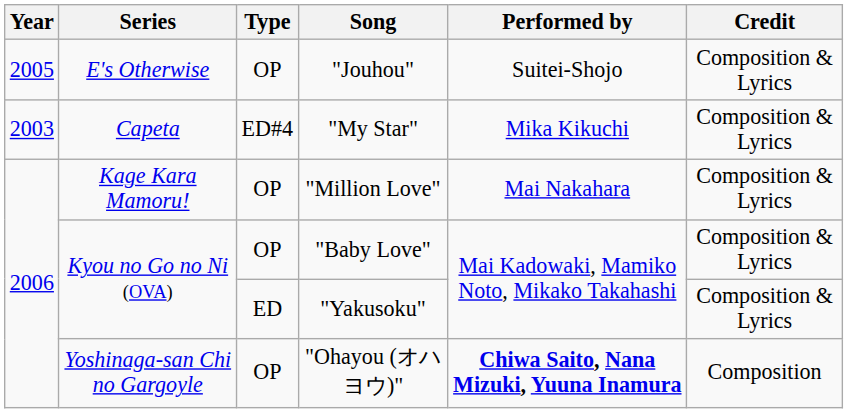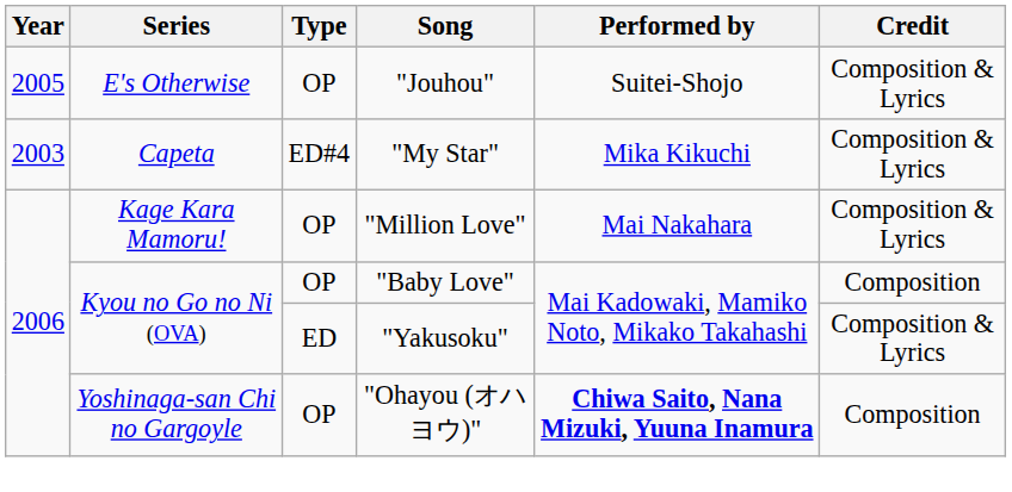 <table class="wikitable">
 <tr>
 <th align="left">Year</th>
 <th align="center">Series</th>
 <th align="center">Type</th>
 <th align="center">Song</th>
 <th align="center">Performed by</th>
 <th align="center">Credit</th>
 </tr>
 <tr>
 <td align="center"><a href='#'>2005</a></td>
 <td align="center"><em><a href='#'>E's Otherwise</a></em></td>
 <td align="center">OP</td>
 <td align="center">"Jouhou"</td>
 <td align="center">Suitei-Shojo</td>
 <td align="center">Composition & Lyrics</td>
 </tr>
 <tr>
 <td align="center"><a href='#'>2003</a></td>
 <td align="center"><em><a href='#'>Capeta</a></em></td>
 <td align="center">ED#4</td>
 <td align="center">"My Star"</td>
 <td align="center"><a href='#'>Mika Kikuchi</a></td>
 <td align="center">Composition & Lyrics</td>
 </tr>
 <tr>
 <td align="center" rowspan="4"><a href='#'>2006</a></td>
 <td align="center"><em><a href='#'>Kage Kara Mamoru!</a></em></td>
 <td align="center">OP</td>
 <td align="center">"Million Love"</td>
 <td align="center"><a href='#'>Mai Nakahara</a></td>
 <td align="center">Composition & Lyrics</td>
 </tr>
 <tr>
 <td align="center" rowspan="2"><em><a href='#'>Kyou no Go no Ni</a></em> <small>(<a href='#'>OVA</a>)</small></td>
 <td align="center">OP</td>
 <td align="center">"Baby Love"</td>
 <td align="center" rowspan="2"><a href='#'>Mai Kadowaki</a>, <a href='#'>Mamiko Noto</a>, <a href='#'>Mikako Takahashi</a></td>
-<td align="center">Composition & Lyrics</td>
+<td align="center">Composition</td>
 </tr>
 <tr>
 <td align="center">ED</td>
 <td align="center">"Yakusoku"</td>
 <td align="center">Composition & Lyrics</td>
 </tr>
 <tr>
 <td align="center"><em><a href='#'>Yoshinaga-san Chi no Gargoyle</a></em></td>
 <td align="center">OP</td>
 <td align="center">"Ohayou (オハヨウ)"</td>
 <td align="center"><strong><a href='#'>Chiwa Saito</a>, <a href='#'>Nana Mizuki</a>, <a href='#'>Yuuna Inamura</a></strong></td>
 <td align="center">Composition</td>
 </tr>
 </table>
